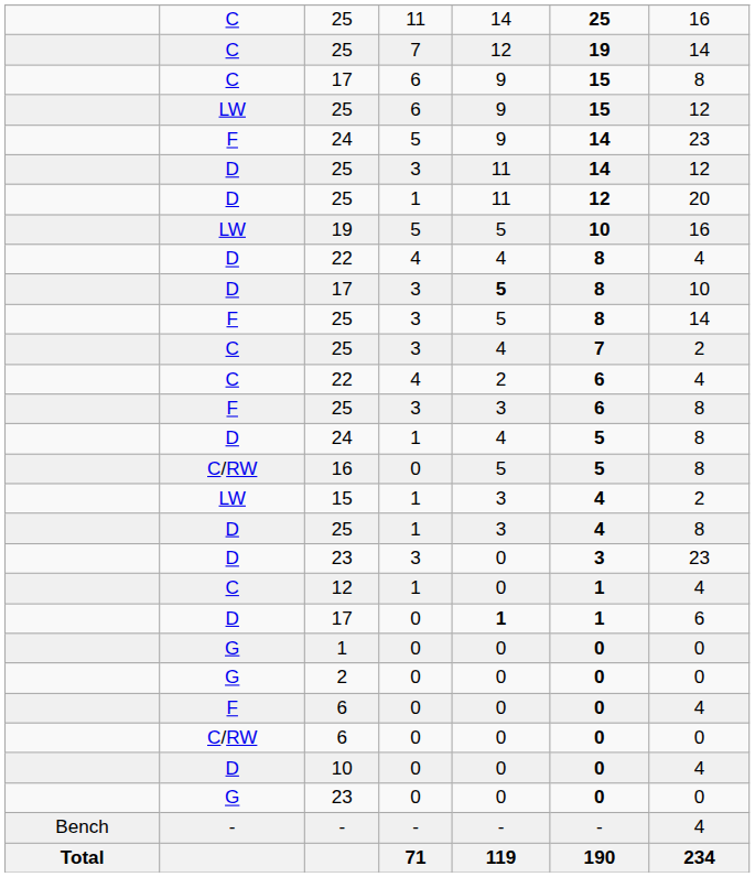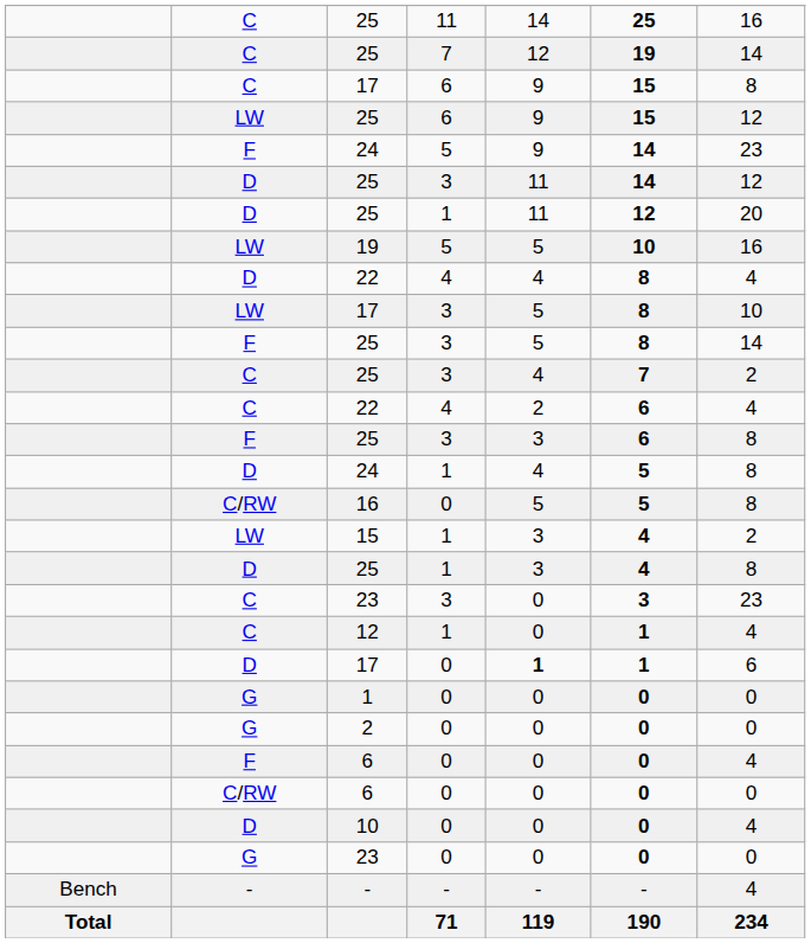 <table class="wikitable sortable" width ="50%">
 <tr align="center">
 </tr>
 <tr align="center" bgcolor="">
 <td></td>
 <td><a href='#'>C</a></td>
 <td>25</td>
 <td>11</td>
 <td>14</td>
 <td><strong>25</strong></td>
 <td>16</td>
 </tr>
 <tr align="center" bgcolor="f0f0f0">
 <td></td>
 <td><a href='#'>C</a></td>
 <td>25</td>
 <td>7</td>
 <td>12</td>
 <td><strong>19</strong></td>
 <td>14</td>
 </tr>
 <tr align="center" bgcolor="">
 <td></td>
 <td><a href='#'>C</a></td>
 <td>17</td>
 <td>6</td>
 <td>9</td>
 <td><strong>15</strong></td>
 <td>8</td>
 </tr>
 <tr align="center" bgcolor="f0f0f0">
 <td></td>
 <td><a href='#'>LW</a></td>
 <td>25</td>
 <td>6</td>
 <td>9</td>
 <td><strong>15</strong></td>
 <td>12</td>
 </tr>
 <tr align="center" bgcolor="">
 <td></td>
 <td><a href='#'>F</a></td>
 <td>24</td>
 <td>5</td>
 <td>9</td>
 <td><strong>14</strong></td>
 <td>23</td>
 </tr>
 <tr align="center" bgcolor="f0f0f0">
 <td></td>
 <td><a href='#'>D</a></td>
 <td>25</td>
 <td>3</td>
 <td>11</td>
 <td><strong>14</strong></td>
 <td>12</td>
 </tr>
 <tr align="center" bgcolor="">
 <td></td>
 <td><a href='#'>D</a></td>
 <td>25</td>
 <td>1</td>
 <td>11</td>
 <td><strong>12</strong></td>
 <td>20</td>
 </tr>
 <tr align="center" bgcolor="f0f0f0">
 <td></td>
 <td><a href='#'>LW</a></td>
 <td>19</td>
 <td>5</td>
 <td>5</td>
 <td><strong>10</strong></td>
 <td>16</td>
 </tr>
 <tr align="center" bgcolor="">
 <td></td>
 <td><a href='#'>D</a></td>
 <td>22</td>
 <td>4</td>
 <td>4</td>
 <td><strong>8</strong></td>
 <td>4</td>
 </tr>
 <tr align="center" bgcolor="f0f0f0">
 <td></td>
-<td><a href='#'>D</a></td>
+<td><a href='#'>LW</a></td>
 <td>17</td>
 <td>3</td>
-<td><strong>5</strong></td>
+<td>5</td>
 <td><strong>8</strong></td>
 <td>10</td>
 </tr>
 <tr align="center" bgcolor="">
 <td></td>
 <td><a href='#'>F</a></td>
 <td>25</td>
 <td>3</td>
 <td>5</td>
 <td><strong>8</strong></td>
 <td>14</td>
 </tr>
 <tr align="center" bgcolor="f0f0f0">
 <td></td>
 <td><a href='#'>C</a></td>
 <td>25</td>
 <td>3</td>
 <td>4</td>
 <td><strong>7</strong></td>
 <td>2</td>
 </tr>
 <tr align="center" bgcolor="">
 <td></td>
 <td><a href='#'>C</a></td>
 <td>22</td>
 <td>4</td>
 <td>2</td>
 <td><strong>6</strong></td>
 <td>4</td>
 </tr>
 <tr align="center" bgcolor="f0f0f0">
 <td></td>
 <td><a href='#'>F</a></td>
 <td>25</td>
 <td>3</td>
 <td>3</td>
 <td><strong>6</strong></td>
 <td>8</td>
 </tr>
 <tr align="center" bgcolor="">
 <td></td>
 <td><a href='#'>D</a></td>
 <td>24</td>
 <td>1</td>
 <td>4</td>
 <td><strong>5</strong></td>
 <td>8</td>
 </tr>
 <tr align="center" bgcolor="f0f0f0">
 <td></td>
 <td><a href='#'>C</a>/<a href='#'>RW</a></td>
 <td>16</td>
 <td>0</td>
 <td>5</td>
 <td><strong>5</strong></td>
 <td>8</td>
 </tr>
 <tr align="center" bgcolor="">
 <td></td>
 <td><a href='#'>LW</a></td>
 <td>15</td>
 <td>1</td>
 <td>3</td>
 <td><strong>4</strong></td>
 <td>2</td>
 </tr>
 <tr align="center" bgcolor="f0f0f0">
 <td></td>
 <td><a href='#'>D</a></td>
 <td>25</td>
 <td>1</td>
 <td>3</td>
 <td><strong>4</strong></td>
 <td>8</td>
 </tr>
 <tr align="center" bgcolor="">
 <td></td>
-<td><a href='#'>D</a></td>
+<td><a href='#'>C</a></td>
 <td>23</td>
 <td>3</td>
 <td>0</td>
 <td><strong>3</strong></td>
 <td>23</td>
 </tr>
 <tr align="center" bgcolor="f0f0f0">
 <td></td>
 <td><a href='#'>C</a></td>
 <td>12</td>
 <td>1</td>
 <td>0</td>
 <td><strong>1</strong></td>
 <td>4</td>
 </tr>
 <tr align="center" bgcolor="">
 <td></td>
 <td><a href='#'>D</a></td>
 <td>17</td>
 <td>0</td>
 <td><strong>1</strong></td>
 <td><strong>1</strong></td>
 <td>6</td>
 </tr>
 <tr align="center" bgcolor="f0f0f0">
 <td></td>
 <td><a href='#'>G</a></td>
 <td>1</td>
 <td>0</td>
 <td>0</td>
 <td><strong>0</strong></td>
 <td>0</td>
 </tr>
 <tr align="center" bgcolor="">
 <td></td>
 <td><a href='#'>G</a></td>
 <td>2</td>
 <td>0</td>
 <td>0</td>
 <td><strong>0</strong></td>
 <td>0</td>
 </tr>
 <tr align="center" bgcolor="f0f0f0">
 <td></td>
 <td><a href='#'>F</a></td>
 <td>6</td>
 <td>0</td>
 <td>0</td>
 <td><strong>0</strong></td>
 <td>4</td>
 </tr>
 <tr align="center" bgcolor="">
 <td></td>
 <td><a href='#'>C</a>/<a href='#'>RW</a></td>
 <td>6</td>
 <td>0</td>
 <td>0</td>
 <td><strong>0</strong></td>
 <td>0</td>
 </tr>
 <tr align="center" bgcolor="f0f0f0">
 <td></td>
 <td><a href='#'>D</a></td>
 <td>10</td>
 <td>0</td>
 <td>0</td>
 <td><strong>0</strong></td>
 <td>4</td>
 </tr>
 <tr align="center" bgcolor="">
 <td></td>
 <td><a href='#'>G</a></td>
 <td>23</td>
 <td>0</td>
 <td>0</td>
 <td><strong>0</strong></td>
 <td>0</td>
 </tr>
 <tr align="center" bgcolor="f0f0f0">
 <td>Bench</td>
 <td>-</td>
 <td>-</td>
 <td>-</td>
 <td>-</td>
 <td>-</td>
 <td>4</td>
 </tr>
 <tr>
 <th>Total</th>
 <th></th>
 <th></th>
 <th>71</th>
 <th>119</th>
 <th>190</th>
 <th>234</th>
 </tr>
 </table>
